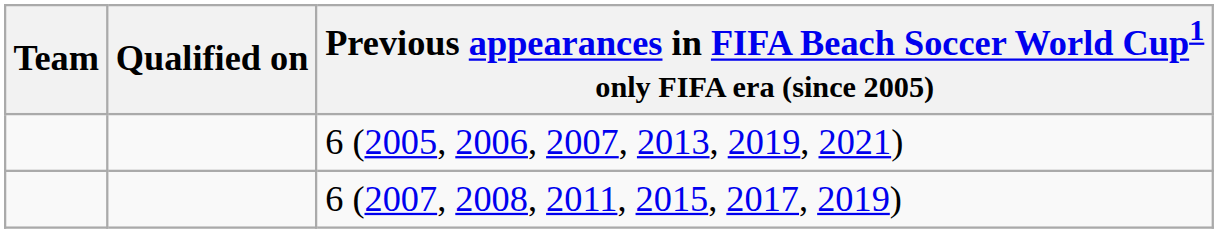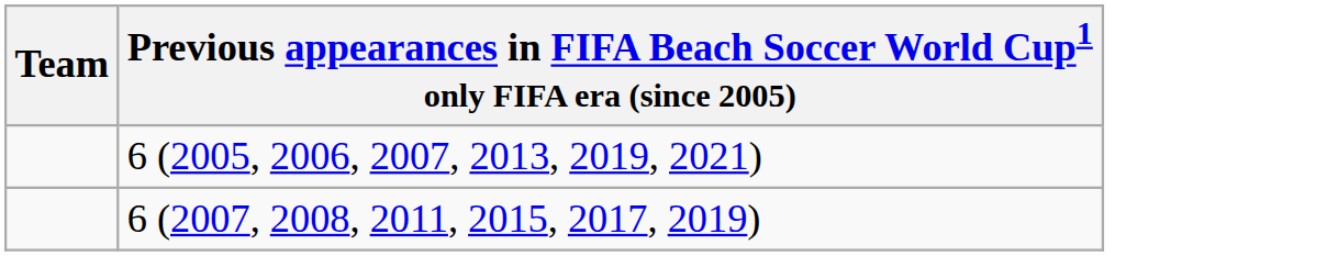 <table class="wikitable sortable">
 <tr>
 <th>Team</th>
-<th>Qualified on</th>
 <th data-sort-type="number">Previous <a href='#'>appearances</a> in <a href='#'>FIFA Beach Soccer World Cup</a><sup><strong><a href='#'>1</a></strong></sup><br><small>only FIFA era (since 2005)</small></th>
 </tr>
 <tr>
-<td></td>
 <td></td>
 <td>6 (<a href='#'>2005</a>, <a href='#'>2006</a>, <a href='#'>2007</a>, <a href='#'>2013</a>, <a href='#'>2019</a>, <a href='#'>2021</a>)</td>
 </tr>
 <tr>
 <td></td>
-<td></td>
 <td>6 (<a href='#'>2007</a>, <a href='#'>2008</a>, <a href='#'>2011</a>, <a href='#'>2015</a>, <a href='#'>2017</a>, <a href='#'>2019</a>)</td>
 </tr>
 </table>
